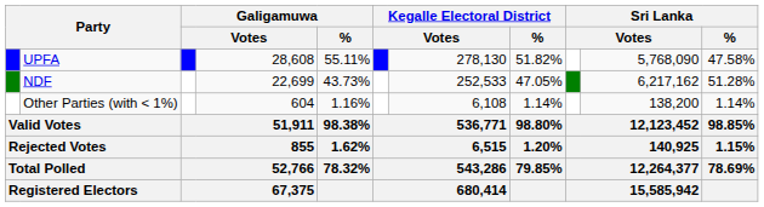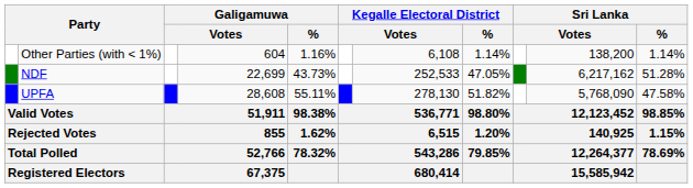 <table class="wikitable">
 <tr>
 <th colspan="2" width="144px"rowspan="2">Party</th>
 <th colspan="3" width="216px">Galigamuwa</th>
 <th colspan="3" width="216px"><a href='#'>Kegalle Electoral District</a></th>
 <th colspan="3" width="216px">Sri Lanka</th>
 </tr>
 <tr>
 <th colspan="2" width="144px">Votes</th>
 <th>%</th>
 <th colspan="2" width="144px">Votes</th>
 <th>%</th>
 <th colspan="2" width="144px">Votes</th>
 <th>%</th>
 </tr>
 <tr>
-<td style="background-color:blue;" width="10px"></td>
-<td style="text-align:left;"><a href='#'>UPFA</a></td>
-<td style="background-color:blue;" width="10px"></td>
-<td style="text-align:right;">28,608</td>
-<td style="text-align:right;">55.11%</td>
-<td style="background-color:blue;" width="10px"></td>
-<td style="text-align:right;">278,130</td>
-<td style="text-align:right;">51.82%</td>
 <td style="background-color:white;" width="10px"></td>
-<td style="text-align:right;">5,768,090</td>
-<td style="text-align:right;">47.58%</td>
+<td style="text-align:left;">Other Parties (with < 1%)</td>
+<td style="background-color:white;" width="10px"></td>
+<td style="text-align:right;">604</td>
+<td style="text-align:right;">1.16%</td>
+<td style="background-color:white;" width="10px"></td>
+<td style="text-align:right;">6,108</td>
+<td style="text-align:right;">1.14%</td>
+<td style="background-color:white;" width="10px"></td>
+<td style="text-align:right;">138,200</td>
+<td style="text-align:right;">1.14%</td>
 </tr>
 <tr>
 <td style="background-color:green;" width="10px"></td>
 <td style="text-align:left;"><a href='#'>NDF</a></td>
 <td style="background-color:white;" width="10px"></td>
 <td style="text-align:right;">22,699</td>
 <td style="text-align:right;">43.73%</td>
 <td style="background-color:white;" width="10px"></td>
 <td style="text-align:right;">252,533</td>
 <td style="text-align:right;">47.05%</td>
 <td style="background-color:green;" width="10px"></td>
 <td style="text-align:right;">6,217,162</td>
 <td style="text-align:right;">51.28%</td>
 </tr>
 <tr>
+<td style="background-color:blue;" width="10px"></td>
+<td style="text-align:left;"><a href='#'>UPFA</a></td>
+<td style="background-color:blue;" width="10px"></td>
+<td style="text-align:right;">28,608</td>
+<td style="text-align:right;">55.11%</td>
+<td style="background-color:blue;" width="10px"></td>
+<td style="text-align:right;">278,130</td>
+<td style="text-align:right;">51.82%</td>
 <td style="background-color:white;" width="10px"></td>
-<td style="text-align:left;">Other Parties (with < 1%)</td>
-<td style="background-color:white;" width="10px"></td>
-<td style="text-align:right;">604</td>
-<td style="text-align:right;">1.16%</td>
-<td style="background-color:white;" width="10px"></td>
-<td style="text-align:right;">6,108</td>
-<td style="text-align:right;">1.14%</td>
-<td style="background-color:white;" width="10px"></td>
-<td style="text-align:right;">138,200</td>
-<td style="text-align:right;">1.14%</td>
+<td style="text-align:right;">5,768,090</td>
+<td style="text-align:right;">47.58%</td>
 </tr>
 <tr>
 <th colspan="2" width="144px"style="text-align:left;">Valid Votes</th>
 <th style="text-align:right;"colspan="2" width="144px">51,911</th>
 <th style="text-align:right;">98.38%</th>
 <th style="text-align:right;"colspan="2" width="144px">536,771</th>
 <th style="text-align:right;">98.80%</th>
 <th style="text-align:right;"colspan="2" width="144px">12,123,452</th>
 <th style="text-align:right;">98.85%</th>
 </tr>
 <tr>
 <th colspan="2" width="144px"style="text-align:left;">Rejected Votes</th>
 <th style="text-align:right;"colspan="2" width="144px">855</th>
 <th style="text-align:right;">1.62%</th>
 <th style="text-align:right;"colspan="2" width="144px">6,515</th>
 <th style="text-align:right;">1.20%</th>
 <th style="text-align:right;"colspan="2" width="144px">140,925</th>
 <th style="text-align:right;">1.15%</th>
 </tr>
 <tr>
 <th colspan="2" width="144px"style="text-align:left;">Total Polled</th>
 <th style="text-align:right;"colspan="2" width="144px">52,766</th>
 <th style="text-align:right;">78.32%</th>
 <th style="text-align:right;"colspan="2" width="144px">543,286</th>
 <th style="text-align:right;">79.85%</th>
 <th style="text-align:right;"colspan="2" width="144px">12,264,377</th>
 <th style="text-align:right;">78.69%</th>
 </tr>
 <tr>
 <th colspan="2" width="144px"style="text-align:left;">Registered Electors</th>
 <th style="text-align:right;"colspan="2" width="144px">67,375</th>
 <th></th>
 <th style="text-align:right;"colspan="2" width="144px">680,414</th>
 <th></th>
 <th style="text-align:right;"colspan="2" width="144px">15,585,942</th>
 <th></th>
 </tr>
 </table>
